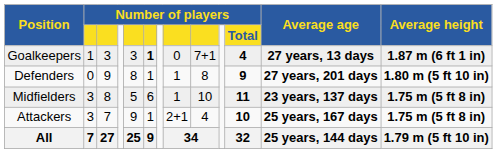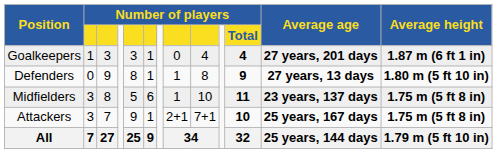 <table class="wikitable" style="text-align: center">
 <tr>
 <th rowspan="2" style="background:#2A5AA1; color:#FADF20; text-align:center;">Position</th>
 <th colspan="10" style="background:#2A5AA1; color:#FADF20; text-align:center;">Number of players</th>
 <th rowspan="2" style="background:#2A5AA1; color:#FADF20; text-align:center;">Average age</th>
 <th rowspan="2" style="background:#2A5AA1; color:#FADF20; text-align:center;">Average height</th>
 </tr>
 <tr>
 <th style="background:#FADF20; color:#2A5AA1; text-align:center;"></th>
 <th style="background:#FADF20; color:#2A5AA1; text-align:center;"></th>
 <td rowspan="6"></td>
 <th style="background:#FADF20; color:#2A5AA1; text-align:center;"></th>
 <th style="background:#FADF20; color:#2A5AA1; text-align:center;"></th>
 <td rowspan="6"></td>
 <th style="background:#FADF20; color:#2A5AA1; text-align:center;"></th>
 <th style="background:#FADF20; color:#2A5AA1; text-align:center;"></th>
 <td rowspan="6"></td>
 <th style="background:#FADF20; color:#2A5AA1; text-align:center;">Total</th>
 </tr>
 <tr bgcolor="#EFEFEF">
 <td>Goalkeepers</td>
 <td>1</td>
 <td>3</td>
 <td>3</td>
-<td><strong>1</strong></td>
+<td>1</td>
 <td>0</td>
-<td>7+1</td>
+<td>4</td>
 <td><strong>4</strong></td>
-<td><strong>27 years, 13 days</strong></td>
+<td><strong>27 years, 201 days</strong></td>
 <td><strong>1.87 m (6 ft 1 in)</strong></td>
 </tr>
 <tr>
 <td>Defenders</td>
 <td>0</td>
 <td>9</td>
 <td>8</td>
 <td>1</td>
 <td>1</td>
 <td>8</td>
 <td><strong>9</strong></td>
-<td><strong>27 years, 201 days</strong></td>
+<td><strong>27 years, 13 days</strong></td>
 <td><strong>1.80 m (5 ft 10 in)</strong></td>
 </tr>
 <tr bgcolor="#EFEFEF">
 <td>Midfielders</td>
 <td>3</td>
 <td>8</td>
 <td>5</td>
 <td>6</td>
 <td>1</td>
 <td>10</td>
 <td><strong>11</strong></td>
 <td><strong>23 years, 137 days</strong></td>
 <td><strong>1.75 m (5 ft 8 in)</strong></td>
 </tr>
 <tr>
 <td>Attackers</td>
 <td>3</td>
 <td>7</td>
 <td>9</td>
 <td>1</td>
 <td>2+1</td>
-<td>4</td>
+<td>7+1</td>
 <td><strong>10</strong></td>
 <td><strong>25 years, 167 days</strong></td>
 <td><strong>1.75 m (5 ft 8 in)</strong></td>
 </tr>
 <tr>
 <th>All</th>
 <th>7</th>
 <th>27</th>
 <th>25</th>
 <th>9</th>
 <th colspan="2">34</th>
 <th><strong>32</strong></th>
 <th>25 years, 144 days </th>
 <th>1.79 m (5 ft 10 in)</th>
 </tr>
 </table>
